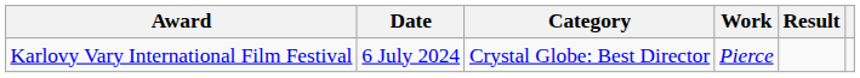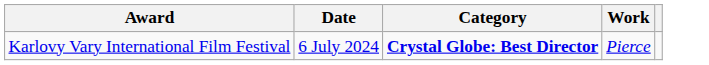 <table class="wikitable sortable plainrowheaders">
 <tr>
 <th>Award</th>
 <th>Date</th>
 <th>Category</th>
 <th>Work</th>
-<th>Result</th>
 <th class="unsortable"></th>
 </tr>
 <tr>
 <td><a href='#'>Karlovy Vary International Film Festival</a></td>
 <td align = "center"><a href='#'>6 July 2024</a></td>
-<td><a href='#'>Crystal Globe: Best Director</a></td>
+<td><strong><a href='#'>Crystal Globe: Best Director</a></strong></td>
 <td><em><a href='#'>Pierce</a></em></td>
-<td></td>
 <td align = "center"></td>
 </tr>
 </table>
